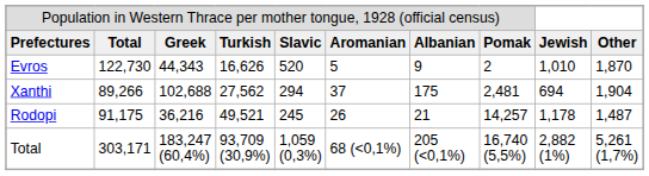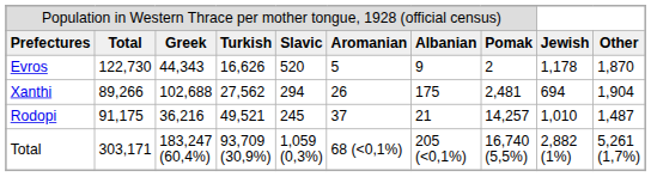 <table cellpadding="4" cellspacing="0" width=250 align="center" rules="all" style="margin: 1em; background: #ffffff; border: 2px solid #aaa; font-size: 100%;">
 <tr bgcolor=#DDDDDD>
 <td colspan=8 align="center">Population in Western Thrace per mother tongue, 1928 (official census)</td>
 </tr>
 <tr bgcolor=#f0f0f0 align="center">
 <th>Prefectures</th>
 <th>Total</th>
 <th>Greek</th>
 <th>Turkish</th>
 <th>Slavic</th>
 <th>Aromanian</th>
 <th>Albanian</th>
 <th>Pomak</th>
 <th>Jewish</th>
 <th>Other</th>
 </tr>
 <tr>
 <td><a href='#'>Evros</a></td>
 <td>122,730</td>
 <td>44,343</td>
 <td>16,626</td>
 <td>520</td>
 <td>5</td>
 <td>9</td>
 <td>2</td>
-<td>1,010</td>
+<td>1,178</td>
 <td>1,870</td>
 </tr>
 <tr>
 <td><a href='#'>Xanthi</a></td>
 <td>89,266</td>
 <td>102,688</td>
 <td>27,562</td>
 <td>294</td>
-<td>37</td>
+<td>26</td>
 <td>175</td>
 <td>2,481</td>
 <td>694</td>
 <td>1,904</td>
 </tr>
 <tr>
 <td><a href='#'>Rodopi</a></td>
 <td>91,175</td>
 <td>36,216</td>
 <td>49,521</td>
 <td>245</td>
-<td>26</td>
+<td>37</td>
 <td>21</td>
 <td>14,257</td>
-<td>1,178</td>
+<td>1,010</td>
 <td>1,487</td>
 </tr>
 <tr>
 <td>Total</td>
 <td>303,171</td>
 <td>183,247 (60,4%)</td>
 <td>93,709 (30,9%)</td>
 <td>1,059 (0,3%)</td>
 <td>68 (<0,1%)</td>
 <td>205 (<0,1%)</td>
 <td>16,740 (5,5%)</td>
 <td>2,882 (1%)</td>
 <td>5,261 (1,7%)</td>
 </tr>
 </table>
